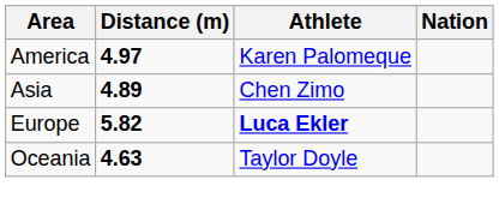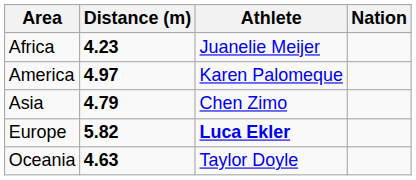 <table class="wikitable">
 <tr>
 <th>Area</th>
 <th>Distance (m)</th>
 <th>Athlete</th>
 <th>Nation</th>
+</tr>
+<tr>
+<td>Africa</td>
+<td><strong>4.23</strong></td>
+<td><a href='#'>Juanelie Meijer</a></td>
+<td></td>
 </tr>
 <tr>
 <td>America</td>
 <td><strong>4.97</strong></td>
 <td><a href='#'>Karen Palomeque</a></td>
 <td></td>
 </tr>
 <tr>
 <td>Asia</td>
-<td><strong>4.89</strong></td>
+<td><strong>4.79</strong></td>
 <td><a href='#'>Chen Zimo</a></td>
 <td></td>
 </tr>
 <tr>
 <td>Europe</td>
 <td><strong>5.82 </strong></td>
 <td><strong><a href='#'>Luca Ekler</a></strong></td>
 <td></td>
 </tr>
 <tr>
 <td>Oceania</td>
 <td><strong>4.63</strong></td>
 <td><a href='#'>Taylor Doyle</a></td>
 <td></td>
 </tr>
 </table>
